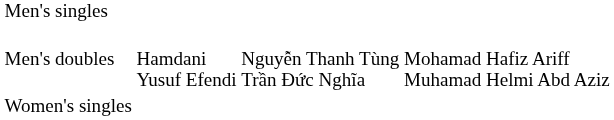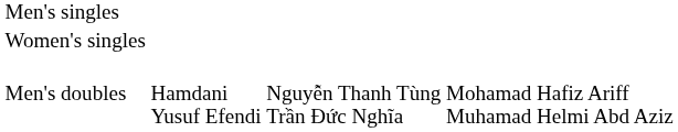 <table>
 <tr>
 <td>Men's singles</td>
+<td></td>
+<td></td>
+<td></td>
+</tr>
+<tr>
+<td>Women's singles</td>
 <td></td>
 <td></td>
 <td></td>
 </tr>
 <tr>
 <td>Men's doubles</td>
 <td nowrap><br>Hamdani<br>Yusuf Efendi</td>
 <td nowrap><br>Nguyễn Thanh Tùng<br>Trần Đức Nghĩa</td>
 <td nowrap><br>Mohamad Hafiz Ariff<br>Muhamad Helmi Abd Aziz</td>
 </tr>
-<tr>
-<td>Women's singles</td>
-<td></td>
-<td></td>
-<td></td>
-</tr>
 </table>
